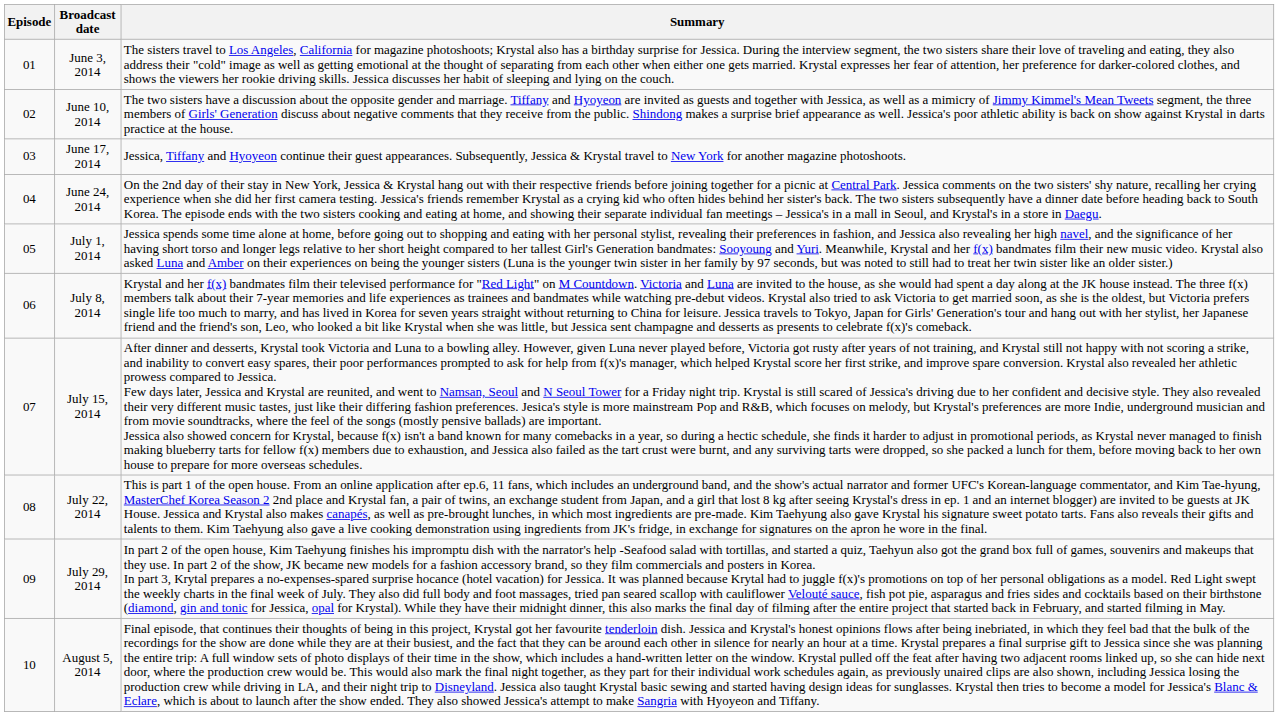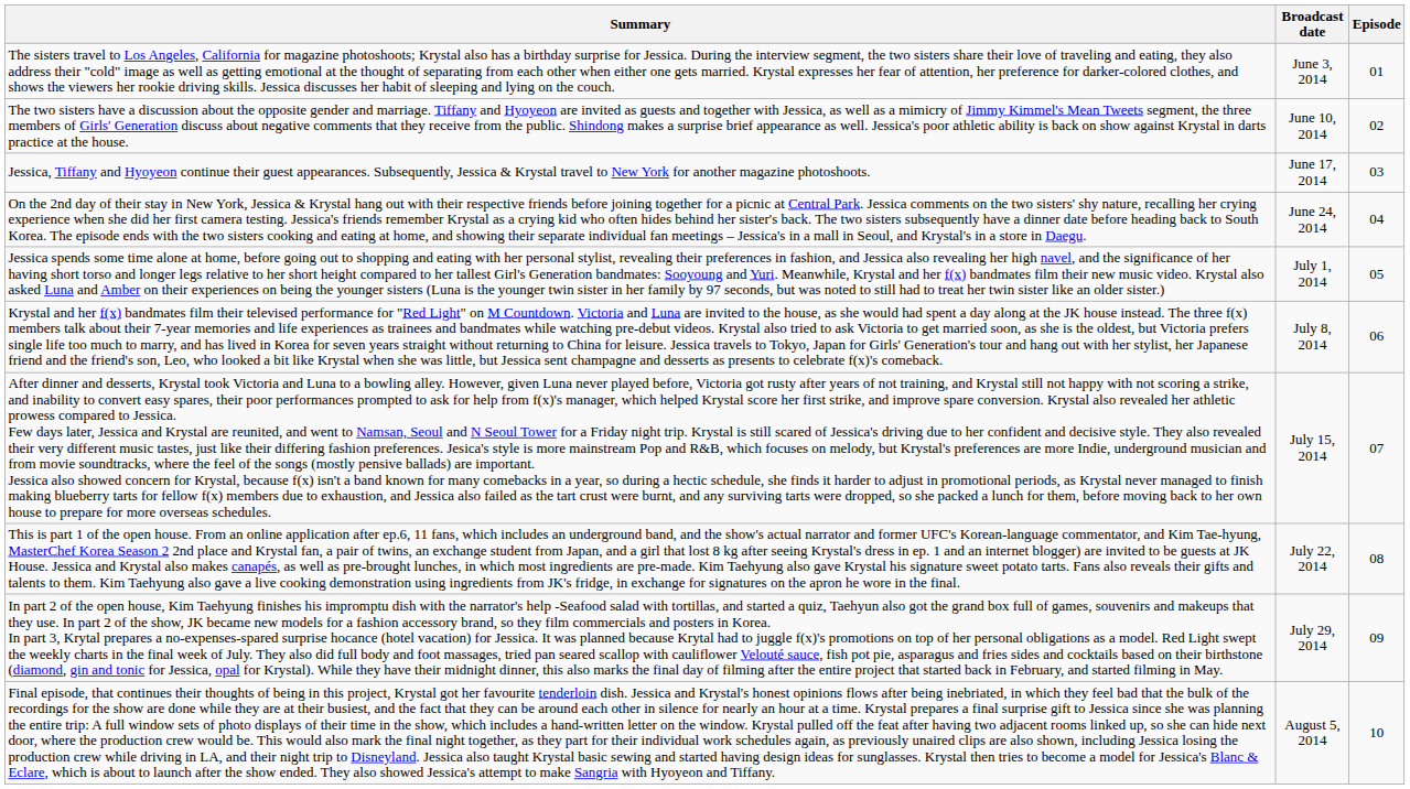 <table class="wikitable">
 <tr>
+<th>Summary</th>
+<th>Broadcast date</th>
 <th>Episode</th>
-<th>Broadcast date</th>
-<th>Summary</th>
 </tr>
 <tr>
+<td>The sisters travel to <a href='#'>Los Angeles</a>, <a href='#'>California</a> for magazine photoshoots; Krystal also has a birthday surprise for Jessica. During the interview segment, the two sisters share their love of traveling and eating, they also address their "cold" image as well as getting emotional at the thought of separating from each other when either one gets married. Krystal expresses her fear of attention, her preference for darker-colored clothes, and shows the viewers her rookie driving skills. Jessica discusses her habit of sleeping and lying on the couch.</td>
+<td style="text-align:center">June 3, 2014</td>
 <td style="text-align:center">01</td>
-<td style="text-align:center">June 3, 2014</td>
-<td>The sisters travel to <a href='#'>Los Angeles</a>, <a href='#'>California</a> for magazine photoshoots; Krystal also has a birthday surprise for Jessica. During the interview segment, the two sisters share their love of traveling and eating, they also address their "cold" image as well as getting emotional at the thought of separating from each other when either one gets married. Krystal expresses her fear of attention, her preference for darker-colored clothes, and shows the viewers her rookie driving skills. Jessica discusses her habit of sleeping and lying on the couch.</td>
 </tr>
 <tr>
+<td>The two sisters have a discussion about the opposite gender and marriage.  <a href='#'>Tiffany</a> and <a href='#'>Hyoyeon</a> are invited as guests and together with Jessica, as well as a mimicry of <a href='#'>Jimmy Kimmel's Mean Tweets</a> segment, the three members of <a href='#'>Girls' Generation</a> discuss about negative comments that they receive from the public.  <a href='#'>Shindong</a> makes a surprise brief appearance as well. Jessica's poor athletic ability is back on show against Krystal in darts practice at the house.</td>
+<td style="text-align:center">June 10, 2014</td>
 <td style="text-align:center">02</td>
-<td style="text-align:center">June 10, 2014</td>
-<td>The two sisters have a discussion about the opposite gender and marriage.  <a href='#'>Tiffany</a> and <a href='#'>Hyoyeon</a> are invited as guests and together with Jessica, as well as a mimicry of <a href='#'>Jimmy Kimmel's Mean Tweets</a> segment, the three members of <a href='#'>Girls' Generation</a> discuss about negative comments that they receive from the public.  <a href='#'>Shindong</a> makes a surprise brief appearance as well. Jessica's poor athletic ability is back on show against Krystal in darts practice at the house.</td>
 </tr>
 <tr>
+<td>Jessica, <a href='#'>Tiffany</a> and <a href='#'>Hyoyeon</a> continue their guest appearances. Subsequently, Jessica & Krystal travel to <a href='#'>New York</a> for another magazine photoshoots.</td>
+<td style="text-align:center">June 17, 2014</td>
 <td style="text-align:center">03</td>
-<td style="text-align:center">June 17, 2014</td>
-<td>Jessica, <a href='#'>Tiffany</a> and <a href='#'>Hyoyeon</a> continue their guest appearances. Subsequently, Jessica & Krystal travel to <a href='#'>New York</a> for another magazine photoshoots.</td>
 </tr>
 <tr>
+<td>On the 2nd day of their stay in New York, Jessica & Krystal hang out with their respective friends before joining together for a picnic at <a href='#'>Central Park</a>.  Jessica comments on the two sisters' shy nature, recalling her crying experience when she did her first camera testing.  Jessica's friends remember Krystal as a crying kid who often hides behind her sister's back. The two sisters subsequently have a dinner date before heading back to South Korea.  The episode ends with the two sisters cooking and eating at home, and showing their separate individual fan meetings – Jessica's in a mall in Seoul, and Krystal's in a store in <a href='#'>Daegu</a>.</td>
+<td style="text-align:center">June 24, 2014</td>
 <td style="text-align:center">04</td>
-<td style="text-align:center">June 24, 2014</td>
-<td>On the 2nd day of their stay in New York, Jessica & Krystal hang out with their respective friends before joining together for a picnic at <a href='#'>Central Park</a>.  Jessica comments on the two sisters' shy nature, recalling her crying experience when she did her first camera testing.  Jessica's friends remember Krystal as a crying kid who often hides behind her sister's back. The two sisters subsequently have a dinner date before heading back to South Korea.  The episode ends with the two sisters cooking and eating at home, and showing their separate individual fan meetings – Jessica's in a mall in Seoul, and Krystal's in a store in <a href='#'>Daegu</a>.</td>
 </tr>
 <tr>
+<td>Jessica spends some time alone at home, before going out to shopping and eating with her personal stylist, revealing their preferences in fashion, and Jessica also revealing her high <a href='#'>navel</a>, and the significance of her having short torso and longer legs relative to her short height compared to her tallest Girl's Generation bandmates: <a href='#'>Sooyoung</a> and <a href='#'>Yuri</a>. Meanwhile, Krystal and her <a href='#'>f(x)</a> bandmates film their new music video. Krystal also asked <a href='#'>Luna</a> and <a href='#'>Amber</a> on their experiences on being the younger sisters (Luna is the younger twin sister in her family by 97 seconds, but was noted to still had to treat her twin sister like an older sister.)</td>
+<td style="text-align:center">July 1, 2014</td>
 <td style="text-align:center">05</td>
-<td style="text-align:center">July 1, 2014</td>
-<td>Jessica spends some time alone at home, before going out to shopping and eating with her personal stylist, revealing their preferences in fashion, and Jessica also revealing her high <a href='#'>navel</a>, and the significance of her having short torso and longer legs relative to her short height compared to her tallest Girl's Generation bandmates: <a href='#'>Sooyoung</a> and <a href='#'>Yuri</a>. Meanwhile, Krystal and her <a href='#'>f(x)</a> bandmates film their new music video. Krystal also asked <a href='#'>Luna</a> and <a href='#'>Amber</a> on their experiences on being the younger sisters (Luna is the younger twin sister in her family by 97 seconds, but was noted to still had to treat her twin sister like an older sister.)</td>
 </tr>
 <tr>
+<td>Krystal and her <a href='#'>f(x)</a> bandmates film their televised performance for "<a href='#'>Red Light</a>" on <a href='#'>M Countdown</a>. <a href='#'>Victoria</a> and <a href='#'>Luna</a>  are invited to the house, as she would had spent a day along at the JK house instead. The three f(x) members talk about their 7-year memories and life experiences as trainees and bandmates while watching pre-debut videos. Krystal also tried to ask Victoria to get married soon, as she is the oldest, but Victoria prefers single life too much to marry, and has lived in Korea for seven years straight without returning to China for leisure. Jessica travels to Tokyo, Japan for Girls' Generation's tour and hang out with her stylist, her Japanese friend and the friend's son, Leo, who looked a bit like Krystal when she was little, but Jessica sent champagne and desserts as presents to celebrate f(x)'s comeback.</td>
+<td style="text-align:center">July 8, 2014</td>
 <td style="text-align:center">06</td>
-<td style="text-align:center">July 8, 2014</td>
-<td>Krystal and her <a href='#'>f(x)</a> bandmates film their televised performance for "<a href='#'>Red Light</a>" on <a href='#'>M Countdown</a>. <a href='#'>Victoria</a> and <a href='#'>Luna</a>  are invited to the house, as she would had spent a day along at the JK house instead. The three f(x) members talk about their 7-year memories and life experiences as trainees and bandmates while watching pre-debut videos. Krystal also tried to ask Victoria to get married soon, as she is the oldest, but Victoria prefers single life too much to marry, and has lived in Korea for seven years straight without returning to China for leisure. Jessica travels to Tokyo, Japan for Girls' Generation's tour and hang out with her stylist, her Japanese friend and the friend's son, Leo, who looked a bit like Krystal when she was little, but Jessica sent champagne and desserts as presents to celebrate f(x)'s comeback.</td>
 </tr>
 <tr>
+<td>After dinner and desserts, Krystal took Victoria and Luna to a bowling alley. However, given Luna never played before, Victoria got rusty after years of not training, and Krystal still not happy with not scoring a strike, and inability to convert easy spares, their poor performances prompted to ask for help from f(x)'s manager, which helped Krystal score her first strike, and improve spare conversion. Krystal also revealed her athletic prowess compared to Jessica.<br>Few days later, Jessica and Krystal are reunited, and went to <a href='#'>Namsan, Seoul</a> and <a href='#'>N Seoul Tower</a> for a Friday night trip. Krystal is still scared of Jessica's driving due to her confident and decisive style. They also revealed their very different music tastes, just like their differing fashion preferences. Jesica's style is more mainstream Pop and R&B, which focuses on melody, but Krystal's preferences are more Indie, underground musician and from movie soundtracks, where the feel of the songs (mostly pensive ballads) are important.<br>Jessica also showed concern for Krystal, because f(x) isn't a band known for many comebacks in a year, so during a hectic schedule, she finds it harder to adjust in promotional periods, as Krystal never managed to finish making blueberry tarts for fellow f(x) members due to exhaustion, and Jessica also failed as the tart crust were burnt, and any surviving tarts were dropped, so she packed a lunch for them, before moving back to her own house to prepare for more overseas schedules.</td>
+<td style="text-align:center">July 15, 2014</td>
 <td style="text-align:center">07</td>
-<td style="text-align:center">July 15, 2014</td>
-<td>After dinner and desserts, Krystal took Victoria and Luna to a bowling alley. However, given Luna never played before, Victoria got rusty after years of not training, and Krystal still not happy with not scoring a strike, and inability to convert easy spares, their poor performances prompted to ask for help from f(x)'s manager, which helped Krystal score her first strike, and improve spare conversion. Krystal also revealed her athletic prowess compared to Jessica.<br>Few days later, Jessica and Krystal are reunited, and went to <a href='#'>Namsan, Seoul</a> and <a href='#'>N Seoul Tower</a> for a Friday night trip. Krystal is still scared of Jessica's driving due to her confident and decisive style. They also revealed their very different music tastes, just like their differing fashion preferences. Jesica's style is more mainstream Pop and R&B, which focuses on melody, but Krystal's preferences are more Indie, underground musician and from movie soundtracks, where the feel of the songs (mostly pensive ballads) are important.<br>Jessica also showed concern for Krystal, because f(x) isn't a band known for many comebacks in a year, so during a hectic schedule, she finds it harder to adjust in promotional periods, as Krystal never managed to finish making blueberry tarts for fellow f(x) members due to exhaustion, and Jessica also failed as the tart crust were burnt, and any surviving tarts were dropped, so she packed a lunch for them, before moving back to her own house to prepare for more overseas schedules.</td>
 </tr>
 <tr>
+<td>This is part 1 of the open house. From an online application after ep.6, 11 fans, which includes an underground band, and the show's actual narrator and former UFC's Korean-language  commentator, and Kim Tae-hyung, <a href='#'>MasterChef Korea Season 2</a> 2nd place and Krystal fan, a pair of twins, an exchange student from Japan, and a girl that lost 8 kg after seeing Krystal's dress in ep. 1 and an internet blogger) are invited to be guests at JK House. Jessica and Krystal also makes <a href='#'>canapés</a>, as well as pre-brought lunches, in which most ingredients are pre-made. Kim Taehyung also gave Krystal his signature sweet potato tarts. Fans also reveals their gifts and talents to them. Kim Taehyung also gave a live cooking demonstration using ingredients from JK's fridge, in exchange for signatures on the apron he wore in the final.</td>
+<td style="text-align:center">July 22, 2014</td>
 <td style="text-align:center">08</td>
-<td style="text-align:center">July 22, 2014</td>
-<td>This is part 1 of the open house. From an online application after ep.6, 11 fans, which includes an underground band, and the show's actual narrator and former UFC's Korean-language  commentator, and Kim Tae-hyung, <a href='#'>MasterChef Korea Season 2</a> 2nd place and Krystal fan, a pair of twins, an exchange student from Japan, and a girl that lost 8 kg after seeing Krystal's dress in ep. 1 and an internet blogger) are invited to be guests at JK House. Jessica and Krystal also makes <a href='#'>canapés</a>, as well as pre-brought lunches, in which most ingredients are pre-made. Kim Taehyung also gave Krystal his signature sweet potato tarts. Fans also reveals their gifts and talents to them. Kim Taehyung also gave a live cooking demonstration using ingredients from JK's fridge, in exchange for signatures on the apron he wore in the final.</td>
 </tr>
 <tr>
+<td>In part 2 of the open house, Kim Taehyung finishes his impromptu dish with the narrator's help -Seafood salad with tortillas, and started a quiz, Taehyun also got the grand box full of games, souvenirs and makeups that they use. In part 2 of the show, JK became new models for a fashion accessory brand, so they film commercials and posters in Korea.<br>In part 3, Krytal prepares a no-expenses-spared surprise hocance (hotel vacation) for Jessica. It was planned because Krytal had to juggle f(x)'s promotions on top of her personal obligations as a model. Red Light swept the weekly charts in the final week of July. They also did full body and foot massages, tried pan seared scallop with cauliflower <a href='#'>Velouté sauce</a>, fish pot pie, asparagus and fries sides and cocktails based on their birthstone (<a href='#'>diamond</a>, <a href='#'>gin and tonic</a> for Jessica, <a href='#'>opal</a> for Krystal). While they have their midnight dinner, this also marks the final day of filming after the entire project that started back in February, and started filming in May.</td>
+<td style="text-align:center">July 29, 2014</td>
 <td style="text-align:center">09</td>
-<td style="text-align:center">July 29, 2014</td>
-<td>In part 2 of the open house, Kim Taehyung finishes his impromptu dish with the narrator's help -Seafood salad with tortillas, and started a quiz, Taehyun also got the grand box full of games, souvenirs and makeups that they use. In part 2 of the show, JK became new models for a fashion accessory brand, so they film commercials and posters in Korea.<br>In part 3, Krytal prepares a no-expenses-spared surprise hocance (hotel vacation) for Jessica. It was planned because Krytal had to juggle f(x)'s promotions on top of her personal obligations as a model. Red Light swept the weekly charts in the final week of July. They also did full body and foot massages, tried pan seared scallop with cauliflower <a href='#'>Velouté sauce</a>, fish pot pie, asparagus and fries sides and cocktails based on their birthstone (<a href='#'>diamond</a>, <a href='#'>gin and tonic</a> for Jessica, <a href='#'>opal</a> for Krystal). While they have their midnight dinner, this also marks the final day of filming after the entire project that started back in February, and started filming in May.</td>
 </tr>
 <tr>
+<td>Final episode, that continues their thoughts of being in this project, Krystal got her favourite <a href='#'>tenderloin</a> dish. Jessica and Krystal's honest opinions flows after being inebriated, in which they feel bad that the bulk of the recordings for the show are done while they are at their busiest, and the fact that they can be around each other in silence for nearly an hour at a time. Krystal prepares a final surprise gift to Jessica since she was planning the entire trip: A full window sets of photo displays of their time in the show, which includes a hand-written letter on the window. Krystal pulled off the feat after having two adjacent rooms linked up, so she can hide next door, where the production crew would be. This would also mark the final night together, as they part for their individual work schedules again, as previously unaired clips are also shown, including Jessica losing the production crew while driving in LA, and their night trip to <a href='#'>Disneyland</a>. Jessica also taught Krystal basic sewing and started having design ideas for sunglasses. Krystal then tries to become a model for Jessica's <a href='#'>Blanc & Eclare</a>, which is about to launch after the show ended. They also showed Jessica's attempt to make <a href='#'>Sangria</a> with Hyoyeon and Tiffany.</td>
+<td style="text-align:center">August 5, 2014</td>
 <td style="text-align:center">10</td>
-<td style="text-align:center">August 5, 2014</td>
-<td>Final episode, that continues their thoughts of being in this project, Krystal got her favourite <a href='#'>tenderloin</a> dish. Jessica and Krystal's honest opinions flows after being inebriated, in which they feel bad that the bulk of the recordings for the show are done while they are at their busiest, and the fact that they can be around each other in silence for nearly an hour at a time. Krystal prepares a final surprise gift to Jessica since she was planning the entire trip: A full window sets of photo displays of their time in the show, which includes a hand-written letter on the window. Krystal pulled off the feat after having two adjacent rooms linked up, so she can hide next door, where the production crew would be. This would also mark the final night together, as they part for their individual work schedules again, as previously unaired clips are also shown, including Jessica losing the production crew while driving in LA, and their night trip to <a href='#'>Disneyland</a>. Jessica also taught Krystal basic sewing and started having design ideas for sunglasses. Krystal then tries to become a model for Jessica's <a href='#'>Blanc & Eclare</a>, which is about to launch after the show ended. They also showed Jessica's attempt to make <a href='#'>Sangria</a> with Hyoyeon and Tiffany.</td>
 </tr>
 </table>
